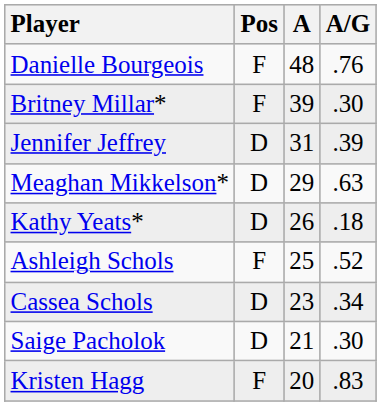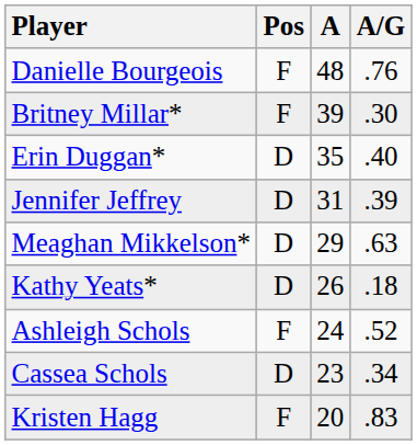 <table class="wikitable" style="text-align:center;">
 <tr>
 <th style="text-align:left;">Player</th>
 <th>Pos</th>
 <th>A</th>
 <th>A/G</th>
 </tr>
 <tr>
 <td style="text-align:left;"><a href='#'>Danielle Bourgeois</a></td>
 <td>F</td>
 <td>48</td>
 <td>.76</td>
 </tr>
 <tr style="background:#eee;">
 <td style="text-align:left;"><a href='#'>Britney Millar</a>*</td>
 <td>F</td>
 <td>39</td>
 <td>.30</td>
+</tr>
+<tr>
+<td style="text-align:left;"><a href='#'>Erin Duggan</a>*</td>
+<td>D</td>
+<td>35</td>
+<td>.40</td>
 </tr>
 <tr style="background:#eee;">
 <td style="text-align:left;"><a href='#'>Jennifer Jeffrey</a></td>
 <td>D</td>
 <td>31</td>
 <td>.39</td>
 </tr>
 <tr>
 <td style="text-align:left;"><a href='#'>Meaghan Mikkelson</a>*</td>
 <td>D</td>
 <td>29</td>
 <td>.63</td>
 </tr>
 <tr style="background:#eee;">
 <td style="text-align:left;"><a href='#'>Kathy Yeats</a>*</td>
 <td>D</td>
 <td>26</td>
 <td>.18</td>
 </tr>
 <tr>
 <td style="text-align:left;"><a href='#'>Ashleigh Schols</a></td>
 <td>F</td>
-<td>25</td>
+<td>24</td>
 <td>.52</td>
 </tr>
 <tr style="background:#eee;">
 <td style="text-align:left;"><a href='#'>Cassea Schols</a></td>
 <td>D</td>
 <td>23</td>
 <td>.34</td>
 </tr>
-<tr>
-<td style="text-align:left;"><a href='#'>Saige Pacholok</a></td>
-<td>D</td>
-<td>21</td>
-<td>.30</td>
-</tr>
 <tr style="background:#eee;">
 <td style="text-align:left;"><a href='#'>Kristen Hagg</a></td>
 <td>F</td>
 <td>20</td>
 <td>.83</td>
 </tr>
 </table>
